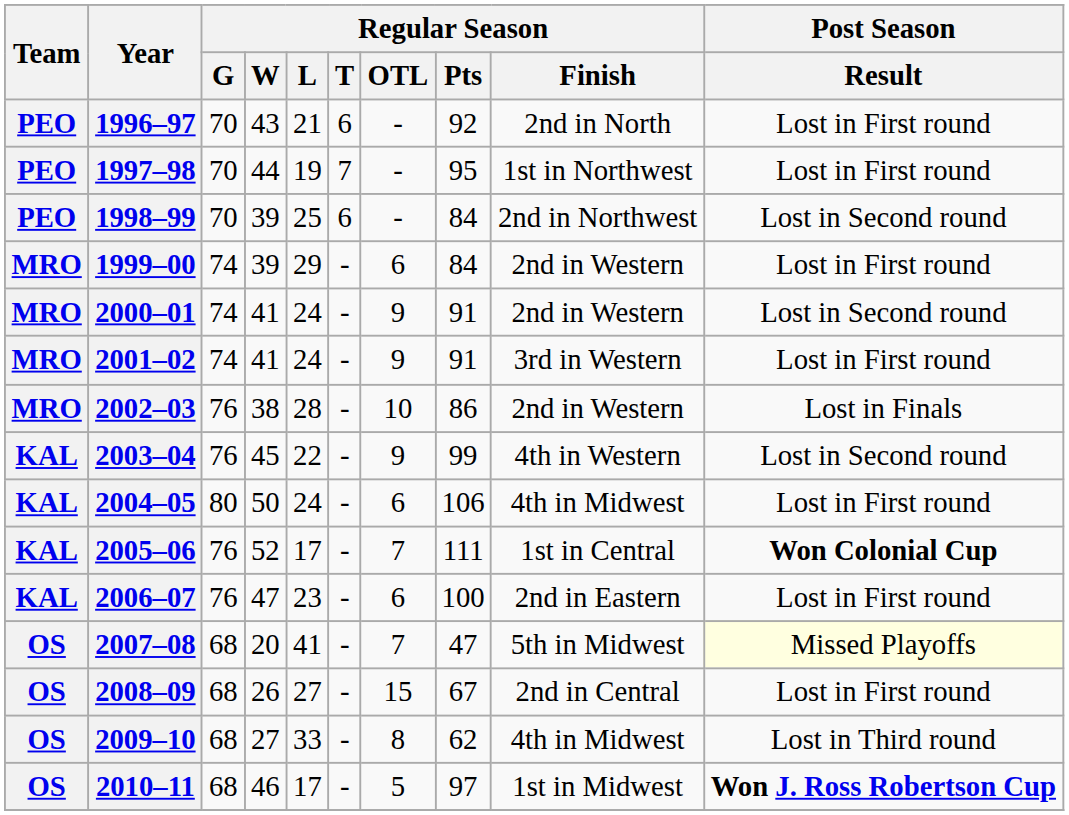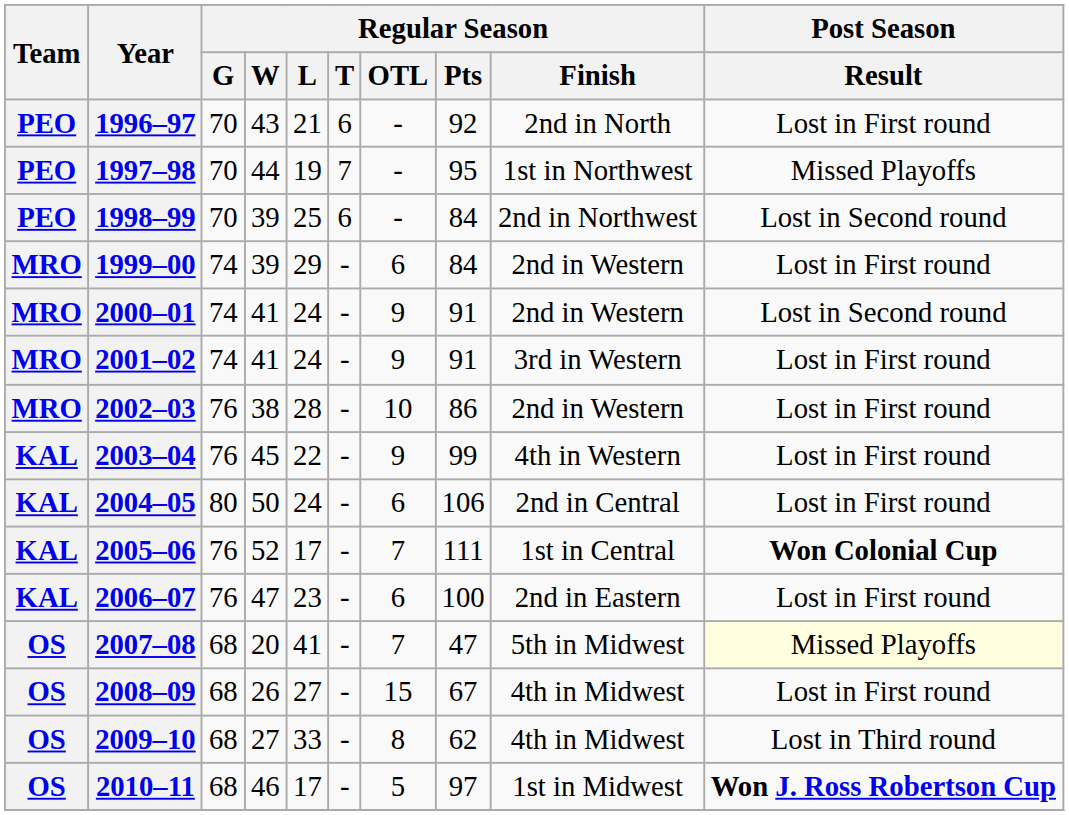 <table class="wikitable" style="font-size: 95%; text-align:center;">
 <tr>
 <th rowspan="2">Team</th>
 <th rowspan="2">Year</th>
 <th colspan="7">Regular Season</th>
 <th colspan="1">Post Season</th>
 </tr>
 <tr>
 <th>G</th>
 <th>W</th>
 <th>L</th>
 <th>T</th>
 <th>OTL</th>
 <th>Pts</th>
 <th>Finish</th>
 <th>Result</th>
 </tr>
 <tr>
 <th><a href='#'>PEO</a></th>
 <th><a href='#'>1996–97</a></th>
 <td>70</td>
 <td>43</td>
 <td>21</td>
 <td>6</td>
 <td>-</td>
 <td>92</td>
 <td>2nd in North</td>
 <td>Lost in First round</td>
 </tr>
 <tr>
 <th><a href='#'>PEO</a></th>
 <th><a href='#'>1997–98</a></th>
 <td>70</td>
 <td>44</td>
 <td>19</td>
 <td>7</td>
 <td>-</td>
 <td>95</td>
 <td>1st in Northwest</td>
-<td>Lost in First round</td>
+<td>Missed Playoffs</td>
 </tr>
 <tr>
 <th><a href='#'>PEO</a></th>
 <th><a href='#'>1998–99</a></th>
 <td>70</td>
 <td>39</td>
 <td>25</td>
 <td>6</td>
 <td>-</td>
 <td>84</td>
 <td>2nd in Northwest</td>
 <td>Lost in Second round</td>
 </tr>
 <tr>
 <th><a href='#'>MRO</a></th>
 <th><a href='#'>1999–00</a></th>
 <td>74</td>
 <td>39</td>
 <td>29</td>
 <td>-</td>
 <td>6</td>
 <td>84</td>
 <td>2nd in Western</td>
 <td>Lost in First round</td>
 </tr>
 <tr>
 <th><a href='#'>MRO</a></th>
 <th><a href='#'>2000–01</a></th>
 <td>74</td>
 <td>41</td>
 <td>24</td>
 <td>-</td>
 <td>9</td>
 <td>91</td>
 <td>2nd in Western</td>
 <td>Lost in Second round</td>
 </tr>
 <tr>
 <th><a href='#'>MRO</a></th>
 <th><a href='#'>2001–02</a></th>
 <td>74</td>
 <td>41</td>
 <td>24</td>
 <td>-</td>
 <td>9</td>
 <td>91</td>
 <td>3rd in Western</td>
 <td>Lost in First round</td>
 </tr>
 <tr>
 <th><a href='#'>MRO</a></th>
 <th><a href='#'>2002–03</a></th>
 <td>76</td>
 <td>38</td>
 <td>28</td>
 <td>-</td>
 <td>10</td>
 <td>86</td>
 <td>2nd in Western</td>
-<td>Lost in Finals</td>
+<td>Lost in First round</td>
 </tr>
 <tr>
 <th><a href='#'>KAL</a></th>
 <th><a href='#'>2003–04</a></th>
 <td>76</td>
 <td>45</td>
 <td>22</td>
 <td>-</td>
 <td>9</td>
 <td>99</td>
 <td>4th in Western</td>
-<td>Lost in Second round</td>
+<td>Lost in First round</td>
 </tr>
 <tr>
 <th><a href='#'>KAL</a></th>
 <th><a href='#'>2004–05</a></th>
 <td>80</td>
 <td>50</td>
 <td>24</td>
 <td>-</td>
 <td>6</td>
 <td>106</td>
-<td>4th in Midwest</td>
+<td>2nd in Central</td>
 <td>Lost in First round</td>
 </tr>
 <tr>
 <th><a href='#'>KAL</a></th>
 <th><a href='#'>2005–06</a></th>
 <td>76</td>
 <td>52</td>
 <td>17</td>
 <td>-</td>
 <td>7</td>
 <td>111</td>
 <td>1st in Central</td>
 <td><strong>Won Colonial Cup</strong></td>
 </tr>
 <tr>
 <th><a href='#'>KAL</a></th>
 <th><a href='#'>2006–07</a></th>
 <td>76</td>
 <td>47</td>
 <td>23</td>
 <td>-</td>
 <td>6</td>
 <td>100</td>
 <td>2nd in Eastern</td>
 <td>Lost in First round</td>
 </tr>
 <tr>
 <th><a href='#'>OS</a></th>
 <th><a href='#'>2007–08</a></th>
 <td>68</td>
 <td>20</td>
 <td>41</td>
 <td>-</td>
 <td>7</td>
 <td>47</td>
 <td>5th in Midwest</td>
 <td style="background: lightyellow;">Missed Playoffs</td>
 </tr>
 <tr>
 <th><a href='#'>OS</a></th>
 <th><a href='#'>2008–09</a></th>
 <td>68</td>
 <td>26</td>
 <td>27</td>
 <td>-</td>
 <td>15</td>
 <td>67</td>
-<td>2nd in Central</td>
+<td>4th in Midwest</td>
 <td>Lost in First round</td>
 </tr>
 <tr>
 <th><a href='#'>OS</a></th>
 <th><a href='#'>2009–10</a></th>
 <td>68</td>
 <td>27</td>
 <td>33</td>
 <td>-</td>
 <td>8</td>
 <td>62</td>
 <td>4th in Midwest</td>
 <td>Lost in Third round</td>
 </tr>
 <tr>
 <th><a href='#'>OS</a></th>
 <th><a href='#'>2010–11</a></th>
 <td>68</td>
 <td>46</td>
 <td>17</td>
 <td>-</td>
 <td>5</td>
 <td>97</td>
 <td>1st in Midwest</td>
 <td><strong>Won <a href='#'>J. Ross Robertson Cup</a></strong></td>
 </tr>
 <tr>
 </tr>
 </table>
